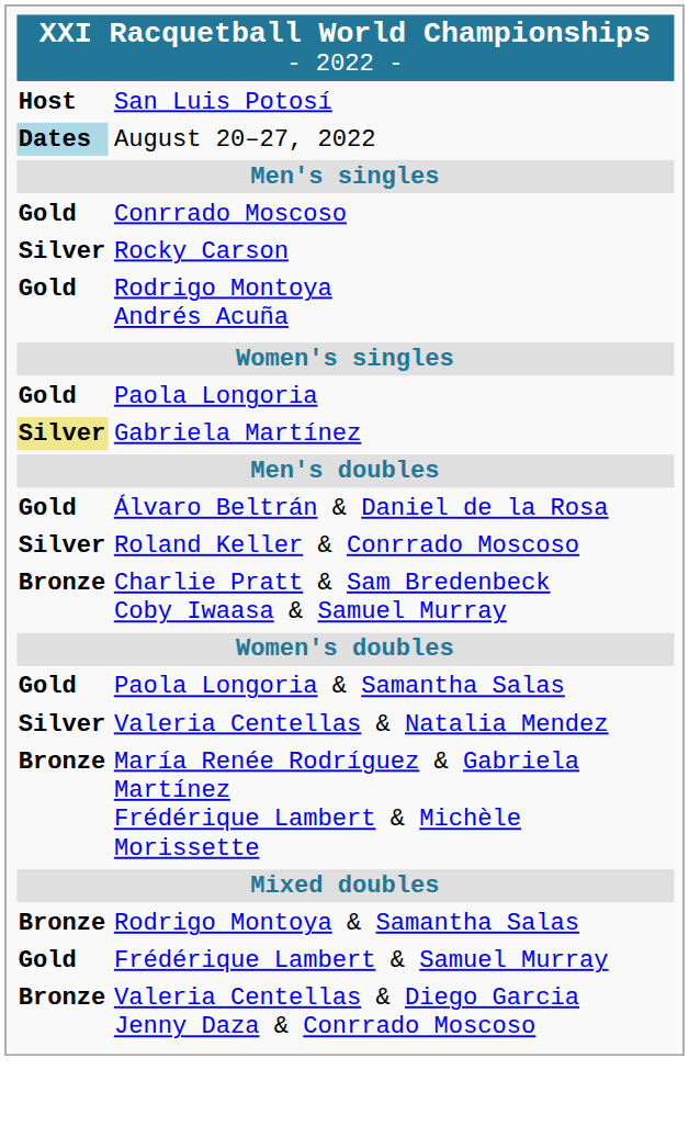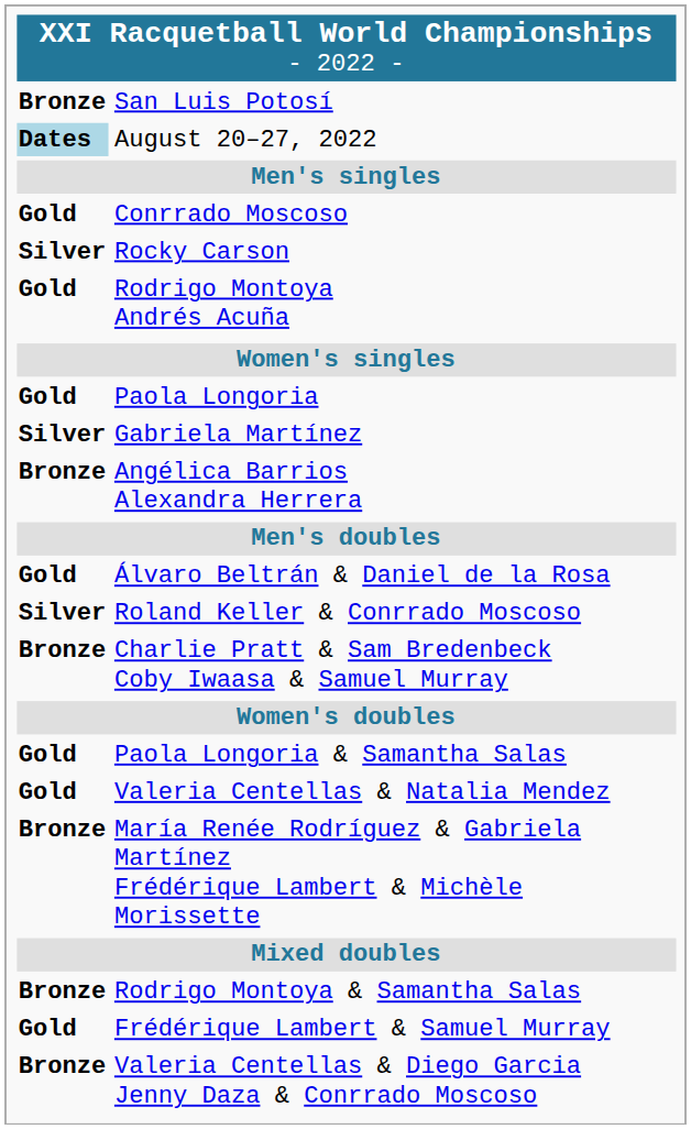 <table class="infobox" style="font-size: 90%; width: 28em;">
 <tr>
 <td colspan="2" style="background: #227799; text-align: center; color:#ffffff;"><big><strong>XXI Racquetball World Championships</strong></big><br>-  2022 -</td>
 </tr>
 <tr style="vertical-align:top;">
-<td><strong>Host</strong></td>
+<td><strong>Bronze</strong> </td>
 <td> <a href='#'>San Luis Potosí</a></td>
 </tr>
 <tr style="vertical-align:top;">
 <td style="background: lightblue;"><strong>Dates</strong></td>
 <td>August 20–27, 2022</td>
 </tr>
 <tr style="vertical-align:top;">
 <td colspan="2" style="background: #dfdfdf; text-align: center; color:#227799;"><strong>Men's singles</strong></td>
 </tr>
 <tr style="vertical-align:top;">
 <td><strong>Gold</strong> </td>
 <td> <a href='#'>Conrrado Moscoso</a></td>
 </tr>
 <tr>
 <td><strong>Silver</strong> </td>
 <td> <a href='#'>Rocky Carson</a></td>
 </tr>
 <tr>
 <td><strong>Gold</strong> </td>
 <td> <a href='#'>Rodrigo Montoya</a><br> <a href='#'>Andrés Acuña</a></td>
 </tr>
 <tr style="vertical-align:top;">
 </tr>
 <tr style="vertical-align:top;">
 <td colspan="2" style="background: #dfdfdf; text-align: center; color:#227799;"><strong>Women's singles</strong></td>
 </tr>
 <tr style="vertical-align:top;">
 <td><strong>Gold</strong> </td>
 <td> <a href='#'>Paola Longoria</a></td>
 </tr>
 <tr>
-<td style="background: khaki;"><strong>Silver</strong> </td>
+<td><strong>Silver</strong> </td>
 <td> <a href='#'>Gabriela Martínez</a></td>
+</tr>
+<tr>
+<td><strong>Bronze</strong> </td>
+<td> <a href='#'>Angélica Barrios</a><br> <a href='#'>Alexandra Herrera</a></td>
 </tr>
 <tr style="vertical-align:top;">
 <td colspan="2" style="background: #dfdfdf; text-align: center; color:#227799;"><strong>Men's doubles</strong></td>
 </tr>
 <tr style="vertical-align:top;">
 <td><strong>Gold</strong> </td>
 <td> <a href='#'>Álvaro Beltrán</a> & <a href='#'>Daniel de la Rosa</a></td>
 </tr>
 <tr>
 <td><strong>Silver</strong> </td>
 <td> <a href='#'>Roland Keller</a> & <a href='#'>Conrrado Moscoso</a></td>
 </tr>
 <tr>
 <td><strong>Bronze</strong> </td>
 <td> <a href='#'>Charlie Pratt</a> & <a href='#'>Sam Bredenbeck</a><br> <a href='#'>Coby Iwaasa</a> & <a href='#'>Samuel Murray</a></td>
 </tr>
 <tr style="vertical-align:top;">
 <td colspan="2" style="background: #dfdfdf; text-align: center; color:#227799;"><strong>Women's doubles</strong></td>
 </tr>
 <tr style="vertical-align:top;">
 <td><strong>Gold</strong> </td>
 <td> <a href='#'>Paola Longoria</a> & <a href='#'>Samantha Salas</a></td>
 </tr>
 <tr>
-<td><strong>Silver</strong> </td>
+<td><strong>Gold</strong> </td>
 <td> <a href='#'>Valeria Centellas</a> & <a href='#'>Natalia Mendez</a></td>
 </tr>
 <tr>
 <td><strong>Bronze</strong> </td>
 <td> <a href='#'>María Renée Rodríguez</a> & <a href='#'>Gabriela Martínez</a><br> <a href='#'>Frédérique Lambert</a> & <a href='#'>Michèle Morissette</a></td>
 </tr>
 <tr style="vertical-align:top;">
 <td colspan="2" style="background: #dfdfdf; text-align: center; color:#227799;"><strong>Mixed doubles</strong></td>
 </tr>
 <tr style="vertical-align:top;">
 <td><strong>Bronze</strong> </td>
 <td> <a href='#'>Rodrigo Montoya</a> & <a href='#'>Samantha Salas</a></td>
 </tr>
 <tr>
 <td><strong>Gold</strong> </td>
 <td> <a href='#'>Frédérique Lambert</a> & <a href='#'>Samuel Murray</a></td>
 </tr>
 <tr>
 <td><strong>Bronze</strong> </td>
 <td> <a href='#'>Valeria Centellas</a> & <a href='#'>Diego Garcia</a><br> <a href='#'>Jenny Daza</a> & <a href='#'>Conrrado Moscoso</a></td>
 </tr>
 </table>
